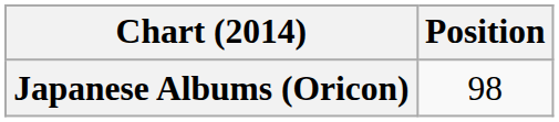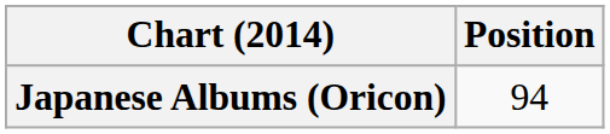 <table class="wikitable plainrowheaders" style="text-align:center">
 <tr>
 <th scope="col">Chart (2014)</th>
 <th scope="col">Position</th>
 </tr>
 <tr>
 <th scope="row">Japanese Albums (Oricon)</th>
-<td>98</td>
+<td>94</td>
 </tr>
 </table>
